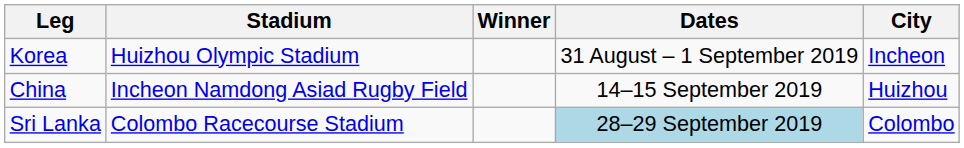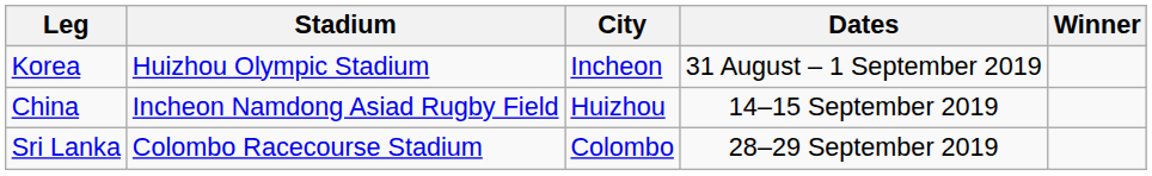 <table class="wikitable sortable">
 <tr bgcolor="#efefef">
 <th>Leg</th>
 <th>Stadium</th>
+<th>City</th>
+<th>Dates</th>
 <th>Winner</th>
-<th>Dates</th>
-<th>City</th>
 </tr>
 <tr>
 <td><a href='#'>Korea</a></td>
 <td><a href='#'>Huizhou Olympic Stadium</a></td>
+<td><a href='#'>Incheon</a></td>
+<td align=center>31 August – 1 September 2019</td>
 <td></td>
-<td align=center>31 August – 1 September 2019</td>
-<td><a href='#'>Incheon</a></td>
 </tr>
 <tr>
 <td><a href='#'>China</a></td>
 <td><a href='#'>Incheon Namdong Asiad Rugby Field</a></td>
+<td><a href='#'>Huizhou</a></td>
+<td align=center>14–15 September 2019</td>
 <td></td>
-<td align=center>14–15 September 2019</td>
-<td><a href='#'>Huizhou</a></td>
 </tr>
 <tr>
 <td><a href='#'>Sri Lanka</a></td>
 <td><a href='#'>Colombo Racecourse Stadium</a></td>
+<td><a href='#'>Colombo</a></td>
+<td align=center>28–29 September 2019</td>
 <td></td>
-<td align=center style="background: lightblue;">28–29 September 2019</td>
-<td><a href='#'>Colombo</a></td>
 </tr>
 </table>
